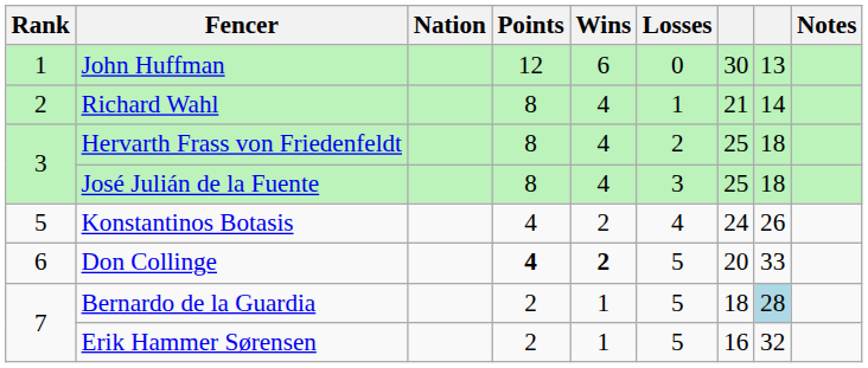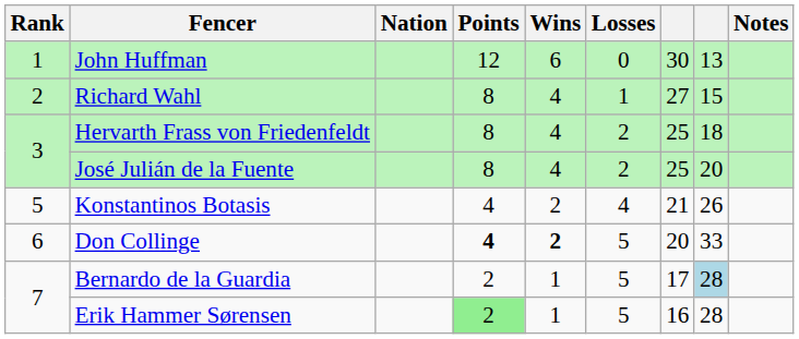 <table class="wikitable sortable" style="text-align: center;">
 <tr>
 <th>Rank</th>
 <th>Fencer</th>
 <th>Nation</th>
 <th>Points</th>
 <th>Wins</th>
 <th>Losses</th>
 <th></th>
 <th></th>
 <th>Notes</th>
 </tr>
 <tr style="background:#bbf3bb;">
 <td>1</td>
 <td align=left><a href='#'>John Huffman</a></td>
 <td align=left></td>
 <td>12</td>
 <td>6</td>
 <td>0</td>
 <td>30</td>
 <td>13</td>
 <td></td>
 </tr>
 <tr style="background:#bbf3bb;">
 <td>2</td>
 <td align=left><a href='#'>Richard Wahl</a></td>
 <td align=left></td>
 <td>8</td>
 <td>4</td>
 <td>1</td>
-<td>21</td>
-<td>14</td>
+<td>27</td>
+<td>15</td>
 <td></td>
 </tr>
 <tr style="background:#bbf3bb;">
 <td rowspan=2>3</td>
 <td align=left><a href='#'>Hervarth Frass von Friedenfeldt</a></td>
 <td align=left></td>
 <td>8</td>
 <td>4</td>
 <td>2</td>
 <td>25</td>
 <td>18</td>
 <td></td>
 </tr>
 <tr style="background:#bbf3bb;">
 <td align=left><a href='#'>José Julián de la Fuente</a></td>
 <td align=left></td>
 <td>8</td>
 <td>4</td>
-<td>3</td>
+<td>2</td>
 <td>25</td>
-<td>18</td>
+<td>20</td>
 <td></td>
 </tr>
 <tr>
 <td>5</td>
 <td align=left><a href='#'>Konstantinos Botasis</a></td>
 <td align=left></td>
 <td>4</td>
 <td>2</td>
 <td>4</td>
-<td>24</td>
+<td>21</td>
 <td>26</td>
 <td></td>
 </tr>
 <tr>
 <td>6</td>
 <td align=left><a href='#'>Don Collinge</a></td>
 <td align=left></td>
 <td><strong>4</strong></td>
 <td><strong>2</strong></td>
 <td>5</td>
 <td>20</td>
 <td>33</td>
 <td></td>
 </tr>
 <tr>
 <td rowspan=2>7</td>
 <td align=left><a href='#'>Bernardo de la Guardia</a></td>
 <td align=left></td>
 <td>2</td>
 <td>1</td>
 <td>5</td>
-<td>18</td>
+<td>17</td>
 <td style="background: lightblue;">28</td>
 <td></td>
 </tr>
 <tr>
 <td align=left><a href='#'>Erik Hammer Sørensen</a></td>
 <td align=left></td>
-<td>2</td>
+<td style="background: lightgreen;">2</td>
 <td>1</td>
 <td>5</td>
 <td>16</td>
-<td>32</td>
+<td>28</td>
 <td></td>
 </tr>
 </table>
